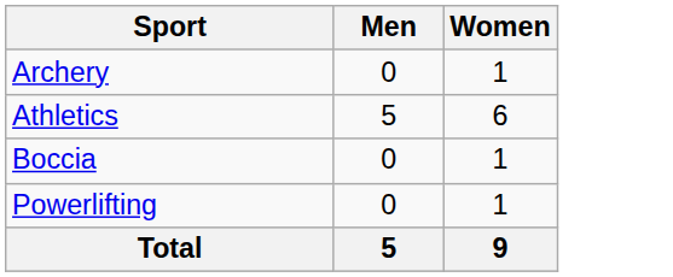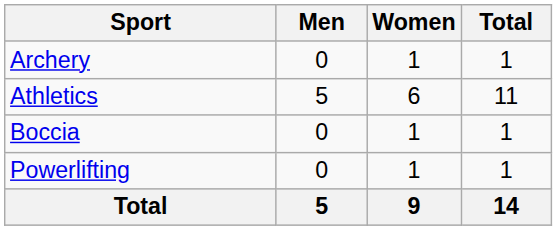 <table class="wikitable sortable" style="text-align:center;">
 <tr>
 <th width=180>Sport</th>
 <th width=55>Men</th>
 <th width=55>Women</th>
+<th width=55>Total</th>
 </tr>
 <tr>
 <td align="left"><a href='#'>Archery</a></td>
 <td>0</td>
+<td>1</td>
 <td>1</td>
 </tr>
 <tr>
 <td align=left><a href='#'>Athletics</a></td>
 <td>5</td>
 <td>6</td>
+<td>11</td>
 </tr>
 <tr>
 <td align=left><a href='#'>Boccia</a></td>
 <td>0</td>
+<td>1</td>
 <td>1</td>
 </tr>
 <tr>
 <td align=left><a href='#'>Powerlifting</a></td>
 <td>0</td>
 <td>1</td>
+<td>1</td>
 </tr>
 <tr>
 <th>Total</th>
 <th>5</th>
 <th>9</th>
+<th>14</th>
 </tr>
 </table>
